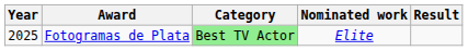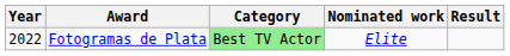 <table class="wikitable" style="text-align:center;"|>
 <tr>
 <th scope="row">Year</th>
 <th scope="row">Award</th>
 <th scope="row">Category</th>
 <th scope="row">Nominated work</th>
 <th scope="row">Result</th>
 </tr>
 <tr>
-<td>2025</td>
+<td>2022</td>
 <td><a href='#'>Fotogramas de Plata</a></td>
 <td style="background: lightgreen;">Best TV Actor</td>
 <td><a href='#'><em>Elite</em></a></td>
 <td></td>
 </tr>
 </table>
